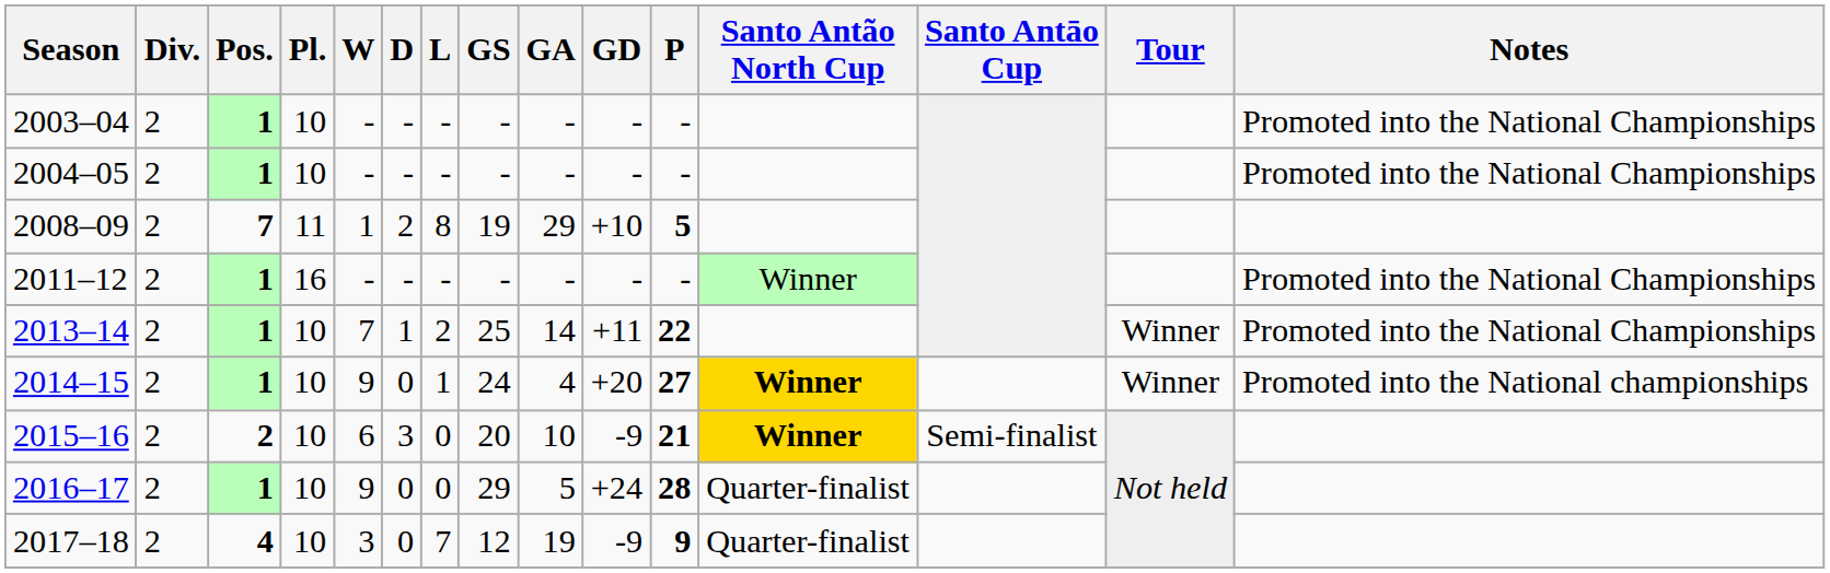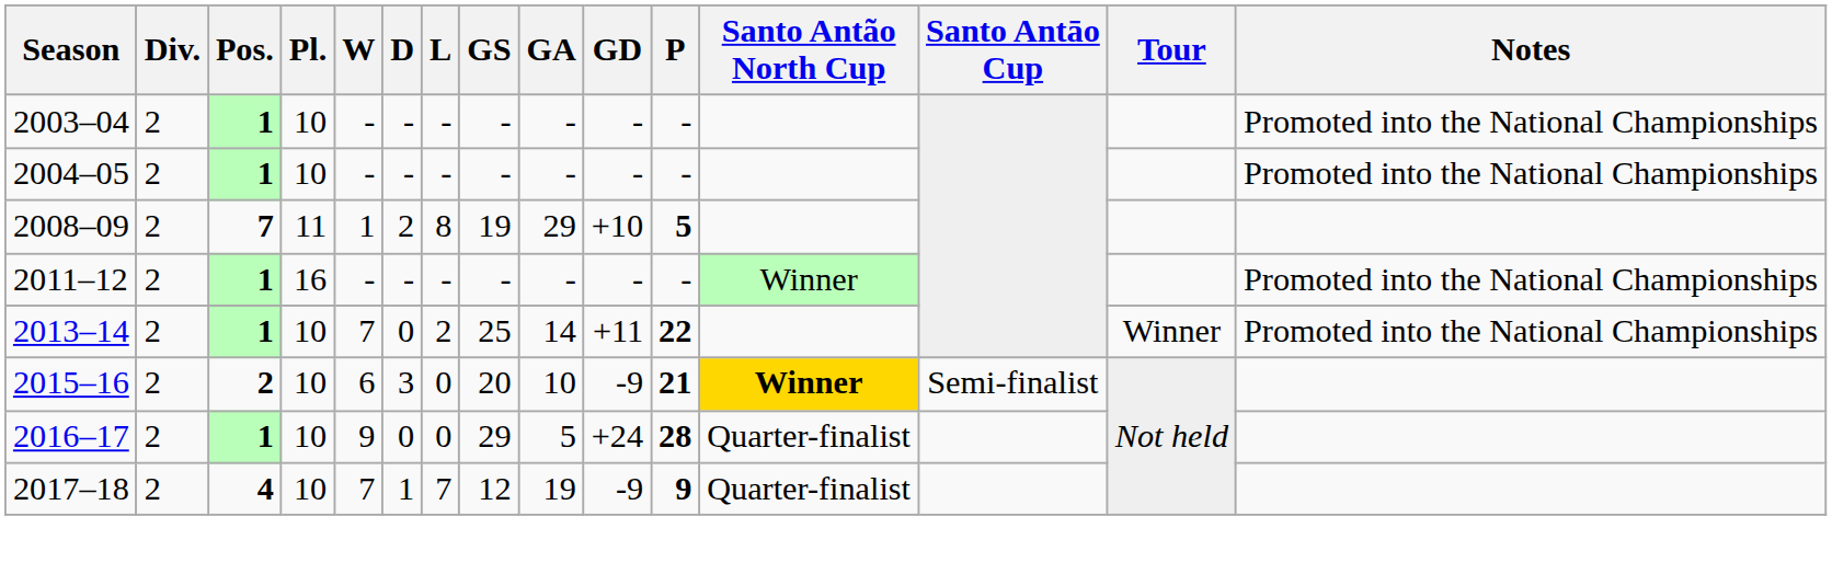 <table class="wikitable">
 <tr style="background:#efefef;">
 <th>Season</th>
 <th>Div.</th>
 <th>Pos.</th>
 <th>Pl.</th>
 <th>W</th>
 <th>D</th>
 <th>L</th>
 <th>GS</th>
 <th>GA</th>
 <th>GD</th>
 <th>P</th>
 <th><a href='#'>Santo Antão<br>North Cup</a></th>
 <th><a href='#'>Santo Antāo<br>Cup</a></th>
 <th><a href='#'>Tour</a></th>
 <th>Notes</th>
 </tr>
 <tr>
 <td>2003–04</td>
 <td>2</td>
 <td align=right bgcolor=#B9FFB9><strong>1</strong></td>
 <td align=right>10</td>
 <td align=right>-</td>
 <td align=right>-</td>
 <td align=right>-</td>
 <td align=right>-</td>
 <td align=right>-</td>
 <td align=right>-</td>
 <td align=right>-</td>
 <td></td>
 <td rowspan=5 bgcolor=EFEFEF></td>
 <td></td>
 <td>Promoted into the National Championships</td>
 </tr>
 <tr>
 <td>2004–05</td>
 <td>2</td>
 <td align=right bgcolor=#B9FFB9><strong>1</strong></td>
 <td align=right>10</td>
 <td align=right>-</td>
 <td align=right>-</td>
 <td align=right>-</td>
 <td align=right>-</td>
 <td align=right>-</td>
 <td align=right>-</td>
 <td align=right>-</td>
 <td></td>
 <td></td>
 <td>Promoted into the National Championships</td>
 </tr>
 <tr>
 <td>2008–09</td>
 <td>2</td>
 <td align=right><strong>7</strong></td>
 <td align=right>11</td>
 <td align=right>1</td>
 <td align=right>2</td>
 <td align=right>8</td>
 <td align=right>19</td>
 <td align=right>29</td>
 <td align=right>+10</td>
 <td align=right><strong>5</strong></td>
 <td></td>
 <td></td>
 <td></td>
 </tr>
 <tr>
 <td>2011–12</td>
 <td>2</td>
 <td align=right bgcolor=#B9FFB9><strong>1</strong></td>
 <td align=right>16</td>
 <td align=right>-</td>
 <td align=right>-</td>
 <td align=right>-</td>
 <td align=right>-</td>
 <td align=right>-</td>
 <td align=right>-</td>
 <td align=right>-</td>
 <td align=center bgcolor=B9FFB9>Winner</td>
 <td></td>
 <td>Promoted into the National Championships</td>
 </tr>
 <tr>
 <td><a href='#'>2013–14</a></td>
 <td>2</td>
 <td align=right bgcolor=#B9FFB9><strong>1</strong></td>
 <td align=right>10</td>
 <td align=right>7</td>
-<td align=right>1</td>
+<td align=right>0</td>
 <td align=right>2</td>
 <td align=right>25</td>
 <td align=right>14</td>
 <td align=right>+11</td>
 <td align=right><strong>22</strong></td>
 <td></td>
 <td align=center>Winner</td>
 <td>Promoted into the National Championships</td>
-</tr>
-<tr>
-<td><a href='#'>2014–15</a></td>
-<td>2</td>
-<td align=right bgcolor=#B9FFB9><strong>1</strong></td>
-<td align=right>10</td>
-<td align=right>9</td>
-<td align=right>0</td>
-<td align=right>1</td>
-<td align=right>24</td>
-<td align=right>4</td>
-<td align=right>+20</td>
-<td align=right><strong>27</strong></td>
-<td align=center bgcolor=gold><strong>Winner</strong></td>
-<td align=center></td>
-<td align=center>Winner</td>
-<td>Promoted into the National championships</td>
 </tr>
 <tr>
 <td><a href='#'>2015–16</a></td>
 <td>2</td>
 <td align=right><strong>2</strong></td>
 <td align=right>10</td>
 <td align=right>6</td>
 <td align=right>3</td>
 <td align=right>0</td>
 <td align=right>20</td>
 <td align=right>10</td>
 <td align=right>-9</td>
 <td align=right><strong>21</strong></td>
 <td align=center bgcolor=gold><strong>Winner</strong></td>
 <td align=center>Semi-finalist</td>
 <td rowspan=3 bgcolor=EFEFEF><em>Not held</em></td>
 <td></td>
 </tr>
 <tr>
 <td><a href='#'>2016–17</a></td>
 <td>2</td>
 <td align=right bgcolor=B9FFB9><strong>1</strong></td>
 <td align=right>10</td>
 <td align=right>9</td>
 <td align=right>0</td>
 <td align=right>0</td>
 <td align=right>29</td>
 <td align=right>5</td>
 <td align=right>+24</td>
 <td align=right><strong>28</strong></td>
 <td>Quarter-finalist</td>
 <td></td>
 <td></td>
 </tr>
 <tr>
 <td>2017–18</td>
 <td>2</td>
 <td align=right><strong>4</strong></td>
 <td align=right>10</td>
-<td align=right>3</td>
-<td align=right>0</td>
+<td align=right>7</td>
+<td align=right>1</td>
 <td align=right>7</td>
 <td align=right>12</td>
 <td align=right>19</td>
 <td align=right>-9</td>
 <td align=right><strong>9</strong></td>
 <td>Quarter-finalist</td>
 <td></td>
 <td></td>
 </tr>
 </table>
